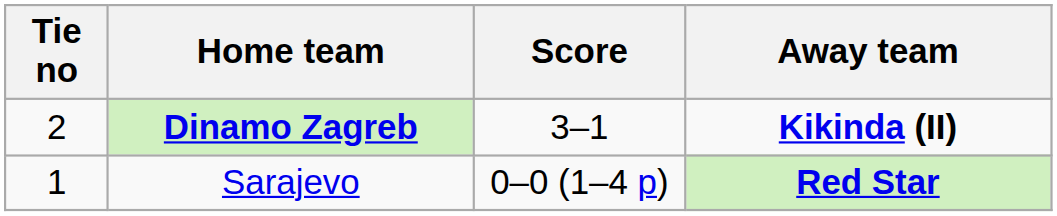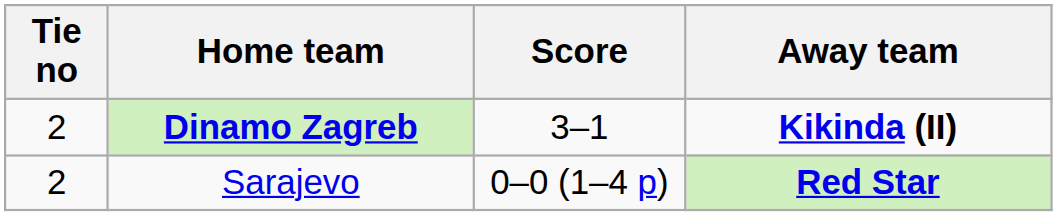 <table class="wikitable" style="text-align: center">
 <tr>
 <th width=40>Tie no</th>
 <th width=160>Home team</th>
 <th width=90>Score</th>
 <th width=160>Away team</th>
 </tr>
 <tr>
 <td>2</td>
 <td style="background-color:#D0F0C0"><strong><a href='#'>Dinamo Zagreb</a></strong></td>
 <td>3–1</td>
 <td><strong><a href='#'>Kikinda</a> (II)</strong></td>
 </tr>
 <tr>
-<td>1</td>
+<td>2</td>
 <td><a href='#'>Sarajevo</a></td>
 <td>0–0 (1–4 <a href='#'>p</a>)</td>
 <td style="background-color:#D0F0C0"><strong><a href='#'>Red Star</a></strong></td>
 </tr>
 </table>
